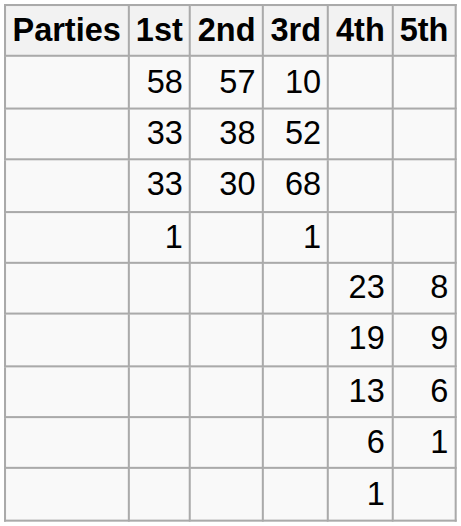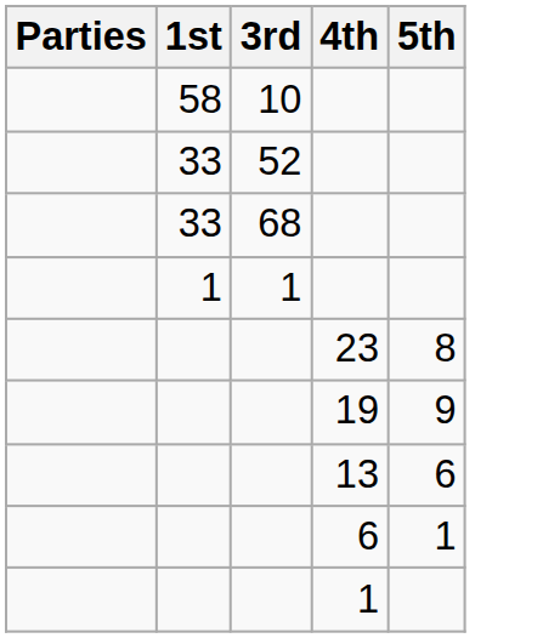 <table class="wikitable" style="text-align:right;">
 <tr>
 <th style="text-align:left;">Parties</th>
 <th>1st</th>
-<th>2nd</th>
 <th>3rd</th>
 <th>4th</th>
 <th>5th</th>
 </tr>
 <tr>
 <td style="text-align:left;"></td>
 <td>58</td>
-<td>57</td>
 <td>10</td>
 <td></td>
 <td></td>
 </tr>
 <tr>
 <td style="text-align:left;"></td>
 <td>33</td>
-<td>38</td>
 <td>52</td>
 <td></td>
 <td></td>
 </tr>
 <tr>
 <td style="text-align:left;"></td>
 <td>33</td>
-<td>30</td>
 <td>68</td>
 <td></td>
 <td></td>
 </tr>
 <tr>
 <td style="text-align:left;"></td>
 <td>1</td>
-<td></td>
 <td>1</td>
 <td></td>
 <td></td>
 </tr>
 <tr>
 <td style="text-align:left;"></td>
-<td></td>
 <td></td>
 <td></td>
 <td>23</td>
 <td>8</td>
 </tr>
 <tr>
 <td style="text-align:left;"></td>
 <td></td>
 <td></td>
-<td></td>
 <td>19</td>
 <td>9</td>
 </tr>
 <tr>
 <td style="text-align:left;"></td>
-<td></td>
 <td></td>
 <td></td>
 <td>13</td>
 <td>6</td>
 </tr>
 <tr>
 <td style="text-align:left;"></td>
 <td></td>
 <td></td>
-<td></td>
 <td>6</td>
 <td>1</td>
 </tr>
 <tr>
 <td style="text-align:left;"></td>
 <td></td>
 <td></td>
-<td></td>
 <td>1</td>
 <td></td>
 </tr>
 </table>
